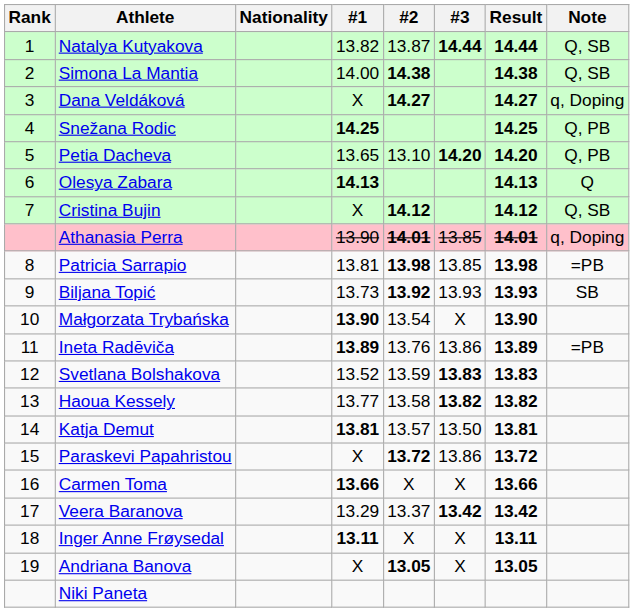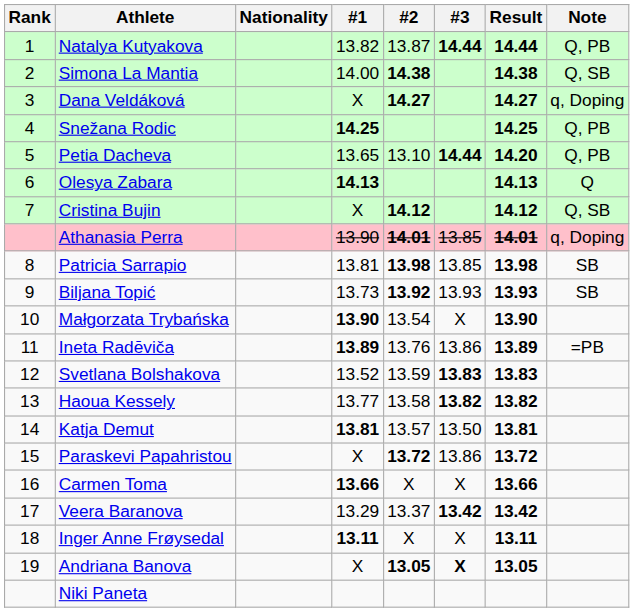 <table class="wikitable sortable" style="text-align:center">
 <tr>
 <th>Rank</th>
 <th>Athlete</th>
 <th>Nationality</th>
 <th>#1</th>
 <th>#2</th>
 <th>#3</th>
 <th>Result</th>
 <th>Note</th>
 </tr>
 <tr bgcolor=ccffcc>
 <td>1</td>
 <td align=left><a href='#'>Natalya Kutyakova</a></td>
 <td align=left></td>
 <td>13.82</td>
 <td>13.87</td>
 <td><strong>14.44</strong></td>
 <td><strong>14.44</strong></td>
-<td>Q, SB</td>
+<td>Q, PB</td>
 </tr>
 <tr bgcolor=ccffcc>
 <td>2</td>
 <td align=left><a href='#'>Simona La Mantia</a></td>
 <td align=left></td>
 <td>14.00</td>
 <td><strong>14.38</strong></td>
 <td></td>
 <td><strong>14.38</strong></td>
 <td>Q, SB</td>
 </tr>
 <tr bgcolor=ccffcc>
 <td>3</td>
 <td align=left><a href='#'>Dana Veldáková</a></td>
 <td align=left></td>
 <td>X</td>
 <td><strong>14.27</strong></td>
 <td></td>
 <td><strong>14.27</strong></td>
 <td>q, Doping</td>
 </tr>
 <tr bgcolor=ccffcc>
 <td>4</td>
 <td align=left><a href='#'>Snežana Rodic</a></td>
 <td align=left></td>
 <td><strong>14.25</strong></td>
 <td></td>
 <td></td>
 <td><strong>14.25</strong></td>
 <td>Q, PB</td>
 </tr>
 <tr bgcolor=ccffcc>
 <td>5</td>
 <td align=left><a href='#'>Petia Dacheva</a></td>
 <td align=left></td>
 <td>13.65</td>
 <td>13.10</td>
-<td><strong>14.20</strong></td>
+<td><strong>14.44</strong></td>
 <td><strong>14.20</strong></td>
 <td>Q, PB</td>
 </tr>
 <tr bgcolor=ccffcc>
 <td>6</td>
 <td align=left><a href='#'>Olesya Zabara</a></td>
 <td align=left></td>
 <td><strong>14.13</strong></td>
 <td></td>
 <td></td>
 <td><strong>14.13</strong></td>
 <td>Q</td>
 </tr>
 <tr bgcolor=ccffcc>
 <td>7</td>
 <td align=left><a href='#'>Cristina Bujin</a></td>
 <td align=left></td>
 <td>X</td>
 <td><strong>14.12</strong></td>
 <td></td>
 <td><strong>14.12</strong></td>
 <td>Q, SB</td>
 </tr>
 <tr bgcolor=pink>
 <td></td>
 <td align=left><a href='#'>Athanasia Perra</a></td>
 <td align=left></td>
 <td><s>13.90</s></td>
 <td><s><strong>14.01</strong></s></td>
 <td><s>13.85</s></td>
 <td><s><strong>14.01</strong></s></td>
 <td>q, Doping</td>
 </tr>
 <tr>
 <td>8</td>
 <td align=left><a href='#'>Patricia Sarrapio</a></td>
 <td align=left></td>
 <td>13.81</td>
 <td><strong>13.98</strong></td>
 <td>13.85</td>
 <td><strong>13.98</strong></td>
-<td>=PB</td>
+<td>SB</td>
 </tr>
 <tr>
 <td>9</td>
 <td align=left><a href='#'>Biljana Topić</a></td>
 <td align=left></td>
 <td>13.73</td>
 <td><strong>13.92</strong></td>
 <td>13.93</td>
 <td><strong>13.93</strong></td>
 <td>SB</td>
 </tr>
 <tr>
 <td>10</td>
 <td align=left><a href='#'>Małgorzata Trybańska</a></td>
 <td align=left></td>
 <td><strong>13.90</strong></td>
 <td>13.54</td>
 <td>X</td>
 <td><strong>13.90</strong></td>
 <td></td>
 </tr>
 <tr>
 <td>11</td>
 <td align=left><a href='#'>Ineta Radēviča</a></td>
 <td align=left></td>
 <td><strong>13.89</strong></td>
 <td>13.76</td>
 <td>13.86</td>
 <td><strong>13.89</strong></td>
 <td>=PB</td>
 </tr>
 <tr>
 <td>12</td>
 <td align=left><a href='#'>Svetlana Bolshakova</a></td>
 <td align=left></td>
 <td>13.52</td>
 <td>13.59</td>
 <td><strong>13.83</strong></td>
 <td><strong>13.83 </strong></td>
 <td></td>
 </tr>
 <tr>
 <td>13</td>
 <td align=left><a href='#'>Haoua Kessely</a></td>
 <td align=left></td>
 <td>13.77</td>
 <td>13.58</td>
 <td><strong>13.82</strong></td>
 <td><strong>13.82</strong></td>
 <td></td>
 </tr>
 <tr>
 <td>14</td>
 <td align=left><a href='#'>Katja Demut</a></td>
 <td align=left></td>
 <td><strong>13.81</strong></td>
 <td>13.57</td>
 <td>13.50</td>
 <td><strong>13.81</strong></td>
 <td></td>
 </tr>
 <tr>
 <td>15</td>
 <td align=left><a href='#'>Paraskevi Papahristou</a></td>
 <td align=left></td>
 <td>X</td>
 <td><strong>13.72</strong></td>
 <td>13.86</td>
 <td><strong>13.72</strong></td>
 <td></td>
 </tr>
 <tr>
 <td>16</td>
 <td align=left><a href='#'>Carmen Toma</a></td>
 <td align=left></td>
 <td><strong>13.66</strong></td>
 <td>X</td>
 <td>X</td>
 <td><strong>13.66 </strong></td>
 <td></td>
 </tr>
 <tr>
 <td>17</td>
 <td align=left><a href='#'>Veera Baranova</a></td>
 <td align=left></td>
 <td>13.29</td>
 <td>13.37</td>
 <td><strong>13.42</strong></td>
 <td><strong>13.42</strong></td>
 <td></td>
 </tr>
 <tr>
 <td>18</td>
 <td align=left><a href='#'>Inger Anne Frøysedal</a></td>
 <td align=left></td>
 <td><strong>13.11</strong></td>
 <td>X</td>
 <td>X</td>
 <td><strong>13.11</strong></td>
 <td></td>
 </tr>
 <tr>
 <td>19</td>
 <td align=left><a href='#'>Andriana Banova</a></td>
 <td align=left></td>
 <td>X</td>
 <td><strong>13.05</strong></td>
-<td>X</td>
+<td><strong>X</strong></td>
 <td><strong>13.05</strong></td>
 <td></td>
 </tr>
 <tr>
 <td></td>
 <td align=left><a href='#'>Niki Paneta</a></td>
 <td align=left></td>
 <td></td>
 <td></td>
 <td></td>
 <td><strong></strong></td>
 <td></td>
 </tr>
 </table>
